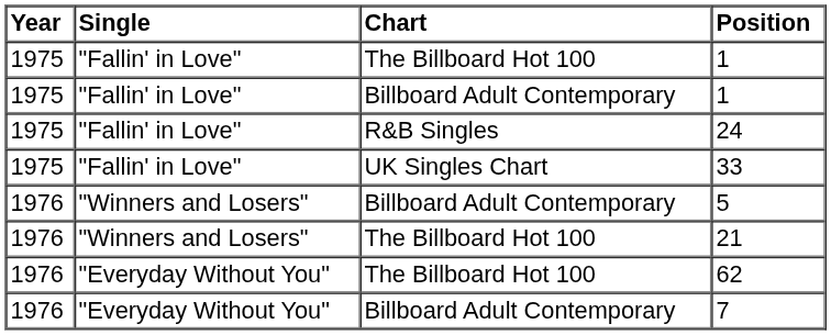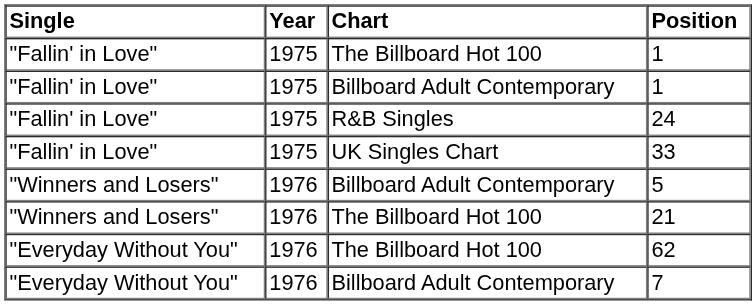 <table border="1" cellspacing="0" cellpadding="2" style="width:550px;">
 <tr>
+<th align="left">Single</th>
 <th align="left">Year</th>
-<th align="left">Single</th>
 <th align="left">Chart</th>
 <th align="left">Position</th>
 </tr>
 <tr>
+<td align="left">"Fallin' in Love"</td>
 <td align="left">1975</td>
-<td align="left">"Fallin' in Love"</td>
 <td align="left">The Billboard Hot 100</td>
 <td align="left">1</td>
 </tr>
 <tr>
+<td align="left">"Fallin' in Love"</td>
 <td align="left">1975</td>
-<td align="left">"Fallin' in Love"</td>
 <td align="left">Billboard Adult Contemporary</td>
 <td align="left">1</td>
 </tr>
 <tr>
+<td align="left">"Fallin' in Love"</td>
 <td align="left">1975</td>
-<td align="left">"Fallin' in Love"</td>
 <td align="left">R&B Singles</td>
 <td align="left">24</td>
 </tr>
 <tr>
+<td align="left">"Fallin' in Love"</td>
 <td align="left">1975</td>
-<td align="left">"Fallin' in Love"</td>
 <td align="left">UK Singles Chart</td>
 <td align="left">33</td>
 </tr>
 <tr>
+<td align="left">"Winners and Losers"</td>
 <td align="left">1976</td>
-<td align="left">"Winners and Losers"</td>
 <td align="left">Billboard Adult Contemporary</td>
 <td align="left">5</td>
 </tr>
 <tr>
+<td align="left">"Winners and Losers"</td>
 <td align="left">1976</td>
-<td align="left">"Winners and Losers"</td>
 <td align="left">The Billboard Hot 100</td>
 <td align="left">21</td>
 </tr>
 <tr>
+<td align="left">"Everyday Without You"</td>
 <td align="left">1976</td>
-<td align="left">"Everyday Without You"</td>
 <td align="left">The Billboard Hot 100</td>
 <td align="left">62</td>
 </tr>
 <tr>
+<td align="left">"Everyday Without You"</td>
 <td align="left">1976</td>
-<td align="left">"Everyday Without You"</td>
 <td align="left">Billboard Adult Contemporary</td>
 <td align="left">7</td>
 </tr>
 </table>
